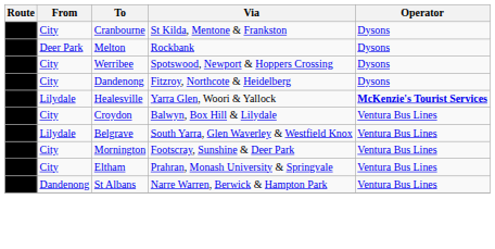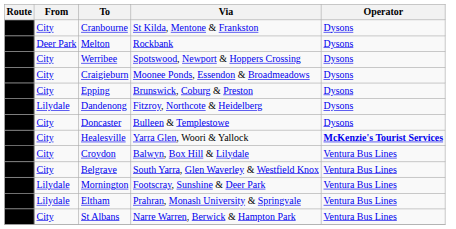 <table class="wikitable sortable" border="1">
 <tr>
 <th scope="col"align="center"><strong>Route</strong></th>
 <th scope="col"><strong>From</strong></th>
 <th scope="col"><strong>To</strong></th>
 <th scope="col"><strong>Via</strong></th>
 <th scope="col"><strong>Operator</strong></th>
 </tr>
 <tr>
 <th align="center" style="font-style:bold; font-size:100%; background:#000000;"><span>942</span></th>
 <td><a href='#'>City</a></td>
 <td><a href='#'>Cranbourne</a></td>
 <td><a href='#'>St Kilda</a>, <a href='#'>Mentone</a> & <a href='#'>Frankston</a></td>
 <td><a href='#'>Dysons</a></td>
 </tr>
 <tr>
 <th align="center" style="font-style:bold; font-size:100%; background:#000000;"><span>943</span></th>
 <td><a href='#'>Deer Park</a></td>
 <td><a href='#'>Melton</a></td>
 <td><a href='#'>Rockbank</a></td>
 <td><a href='#'>Dysons</a></td>
 </tr>
 <tr>
 <th align="center" style="font-style:bold; font-size:100%; background:#000000;"><span>944</span></th>
 <td><a href='#'>City</a></td>
 <td><a href='#'>Werribee</a></td>
 <td><a href='#'>Spotswood</a>, <a href='#'>Newport</a> & <a href='#'>Hoppers Crossing</a></td>
 <td><a href='#'>Dysons</a></td>
 </tr>
 <tr>
+<th align="center" style="font-style:bold; font-size:100%; background:#000000;"><span>954</span></th>
+<td><a href='#'>City</a></td>
+<td><a href='#'>Craigieburn</a></td>
+<td><a href='#'>Moonee Ponds</a>, <a href='#'>Essendon</a> & <a href='#'>Broadmeadows</a></td>
+<td><a href='#'>Dysons</a></td>
+</tr>
+<tr>
+<th align="center" style="font-style:bold; font-size:100%; background:#000000;"><span>956</span></th>
+<td><a href='#'>City</a></td>
+<td><a href='#'>Epping</a></td>
+<td><a href='#'>Brunswick</a>, <a href='#'>Coburg</a> & <a href='#'>Preston</a></td>
+<td><a href='#'>Dysons</a></td>
+</tr>
+<tr>
 <th align="center" style="font-style:bold; font-size:100%; background:#000000;"><span>958</span></th>
-<td><a href='#'>City</a></td>
+<td><a href='#'>Lilydale</a></td>
 <td><a href='#'>Dandenong</a></td>
 <td><a href='#'>Fitzroy</a>, <a href='#'>Northcote</a> & <a href='#'>Heidelberg</a></td>
 <td><a href='#'>Dysons</a></td>
 </tr>
 <tr>
+<th align="center" style="font-style:bold; font-size:100%; background:#000000;"><span>961</span></th>
+<td><a href='#'>City</a></td>
+<td><a href='#'>Doncaster</a></td>
+<td><a href='#'>Bulleen</a> & <a href='#'>Templestowe</a></td>
+<td><a href='#'>Dysons</a></td>
+</tr>
+<tr>
 <th align="center" style="font-style:bold; font-size:100%; background:#000000;"><span>965</span></th>
-<td><a href='#'>Lilydale</a></td>
+<td><a href='#'>City</a></td>
 <td><a href='#'>Healesville</a></td>
 <td><a href='#'>Yarra Glen</a>, Woori & Yallock</td>
 <td><strong><a href='#'>McKenzie's Tourist Services</a></strong></td>
 </tr>
 <tr>
 <th align="center" style="font-style:bold; font-size:100%; background:#000000"><span>966</span></th>
 <td><a href='#'>City</a></td>
 <td><a href='#'>Croydon</a></td>
 <td><a href='#'>Balwyn</a>, <a href='#'>Box Hill</a> & <a href='#'>Lilydale</a></td>
 <td><a href='#'>Ventura Bus Lines</a></td>
 </tr>
 <tr>
 <th align="center" style="font-style:bold; font-size:100%; background:#000000;"><span>968</span></th>
-<td><a href='#'>Lilydale</a></td>
+<td><a href='#'>City</a></td>
 <td><a href='#'>Belgrave</a></td>
 <td><a href='#'>South Yarra</a>, <a href='#'>Glen Waverley</a> & <a href='#'>Westfield Knox</a></td>
 <td><a href='#'>Ventura Bus Lines</a></td>
 </tr>
 <tr>
 <th align="center" style="font-style:bold; font-size:100%; background:#000000;"><span>970</span></th>
-<td><a href='#'>City</a></td>
+<td><a href='#'>Lilydale</a></td>
 <td><a href='#'>Mornington</a></td>
 <td><a href='#'>Footscray</a>, <a href='#'>Sunshine</a> & <a href='#'>Deer Park</a></td>
 <td><a href='#'>Ventura Bus Lines</a></td>
 </tr>
 <tr>
 <th align="center" style="font-style:bold; font-size:100%; background:#000000;"><span>980</span></th>
-<td><a href='#'>City</a></td>
+<td><a href='#'>Lilydale</a></td>
 <td><a href='#'>Eltham</a></td>
 <td><a href='#'>Prahran</a>, <a href='#'>Monash University</a> & <a href='#'>Springvale</a></td>
 <td><a href='#'>Ventura Bus Lines</a></td>
 </tr>
 <tr>
 <th align="center" style="font-style:bold; font-size:100%; background:#000000;"><span>981</span></th>
-<td><a href='#'>Dandenong</a></td>
+<td><a href='#'>City</a></td>
 <td><a href='#'>St Albans</a></td>
 <td><a href='#'>Narre Warren</a>, <a href='#'>Berwick</a> & <a href='#'>Hampton Park</a></td>
 <td><a href='#'>Ventura Bus Lines</a></td>
 </tr>
 <tr>
 </tr>
 </table>
